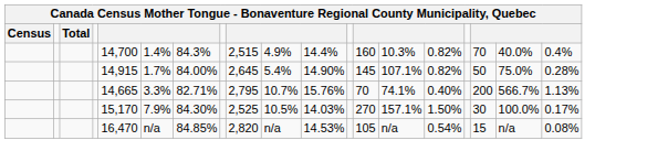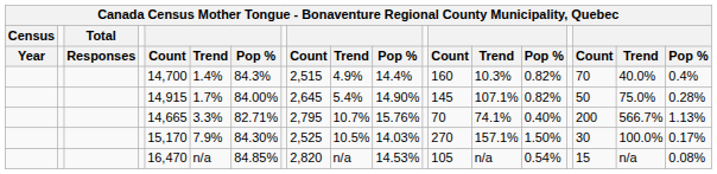 <table class="wikitable">
 <tr>
 <th colspan="19">Canada Census Mother Tongue - Bonaventure Regional County Municipality, Quebec</th>
 </tr>
 <tr>
 <th>Census</th>
 <td></td>
 <th>Total</th>
 <td colspan="1"></td>
 <th colspan="3"></th>
 <td colspan="1"></td>
 <th colspan="3"></th>
 <td colspan="1"></td>
 <th colspan="3"></th>
 <td colspan="1"></td>
 <th colspan="3"></th>
+</tr>
+<tr>
+<th>Year</th>
+<td></td>
+<th>Responses</th>
+<td></td>
+<th>Count</th>
+<th>Trend</th>
+<th>Pop %</th>
+<td></td>
+<th>Count</th>
+<th>Trend</th>
+<th>Pop %</th>
+<td></td>
+<th>Count</th>
+<th>Trend</th>
+<th>Pop %</th>
+<td></td>
+<th>Count</th>
+<th>Trend</th>
+<th>Pop %</th>
 </tr>
 <tr>
 <td></td>
 <td></td>
 <td></td>
 <td></td>
 <td>14,700</td>
 <td> 1.4%</td>
 <td>84.3%</td>
 <td></td>
 <td>2,515</td>
 <td> 4.9%</td>
 <td>14.4%</td>
 <td></td>
 <td>160</td>
 <td> 10.3%</td>
 <td>0.82%</td>
 <td></td>
 <td>70</td>
 <td> 40.0%</td>
 <td>0.4%</td>
 </tr>
 <tr>
 <td></td>
 <td></td>
 <td></td>
 <td></td>
 <td>14,915</td>
 <td> 1.7%</td>
 <td>84.00%</td>
 <td></td>
 <td>2,645</td>
 <td> 5.4%</td>
 <td>14.90%</td>
 <td></td>
 <td>145</td>
 <td> 107.1%</td>
 <td>0.82%</td>
 <td></td>
 <td>50</td>
 <td> 75.0%</td>
 <td>0.28%</td>
 </tr>
 <tr>
 <td></td>
 <td></td>
 <td></td>
 <td></td>
 <td>14,665</td>
 <td> 3.3%</td>
 <td>82.71%</td>
 <td></td>
 <td>2,795</td>
 <td> 10.7%</td>
 <td>15.76%</td>
 <td></td>
 <td>70</td>
 <td> 74.1%</td>
 <td>0.40%</td>
 <td></td>
 <td>200</td>
 <td> 566.7%</td>
 <td>1.13%</td>
 </tr>
 <tr>
 <td></td>
 <td></td>
 <td></td>
 <td></td>
 <td>15,170</td>
 <td> 7.9%</td>
 <td>84.30%</td>
 <td></td>
 <td>2,525</td>
 <td> 10.5%</td>
 <td>14.03%</td>
 <td></td>
 <td>270</td>
 <td> 157.1%</td>
 <td>1.50%</td>
 <td></td>
 <td>30</td>
 <td> 100.0%</td>
 <td>0.17%</td>
 </tr>
 <tr>
 <td></td>
 <td></td>
 <td></td>
 <td></td>
 <td>16,470</td>
 <td>n/a</td>
 <td>84.85%</td>
 <td></td>
 <td>2,820</td>
 <td>n/a</td>
 <td>14.53%</td>
 <td></td>
 <td>105</td>
 <td>n/a</td>
 <td>0.54%</td>
 <td></td>
 <td>15</td>
 <td>n/a</td>
 <td>0.08%</td>
 </tr>
 </table>
